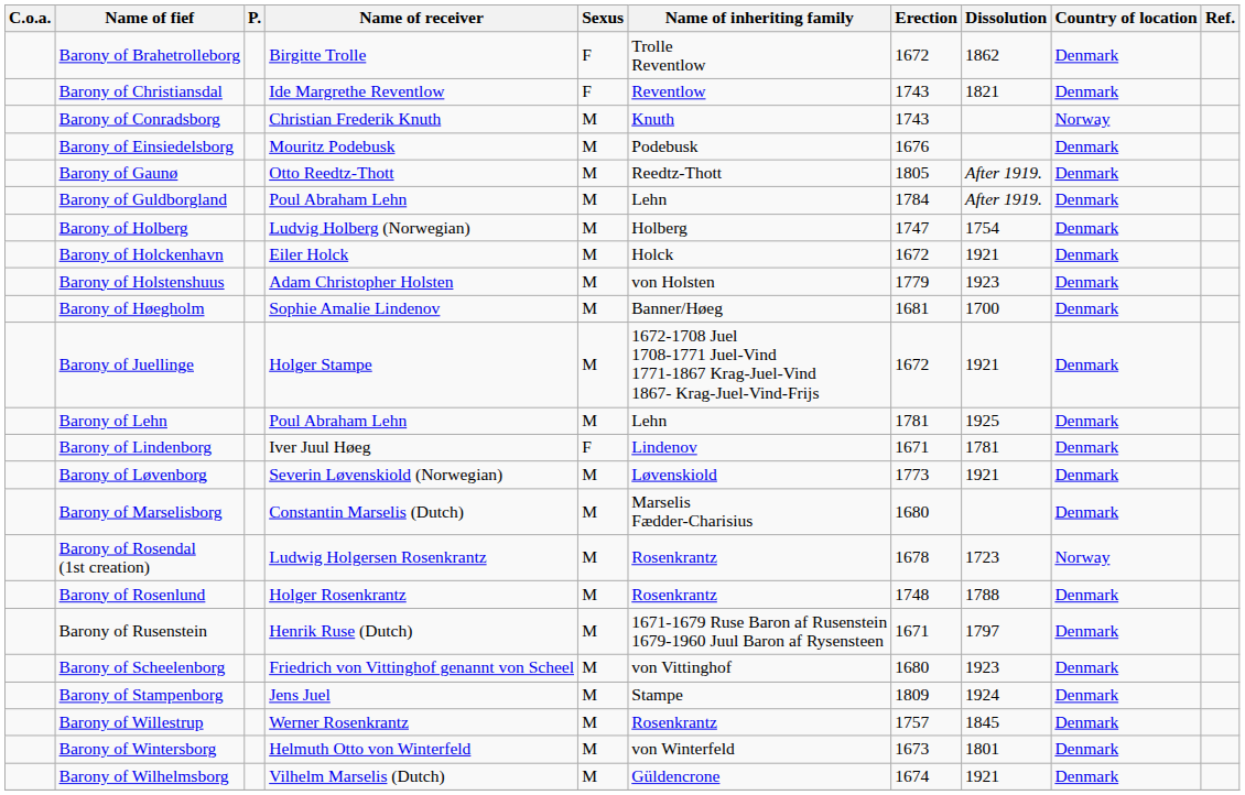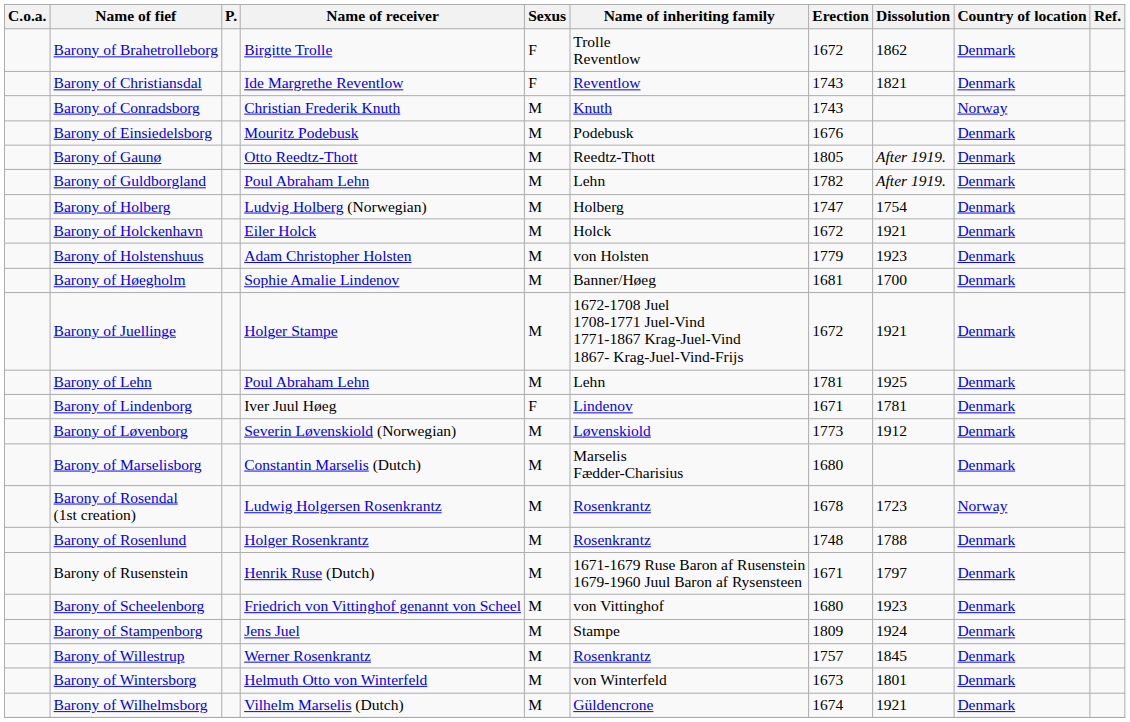 <table class="wikitable sortable">
 <tr>
 <th>C.o.a.</th>
 <th>Name of fief</th>
 <th>P.</th>
 <th>Name of receiver</th>
 <th>Sexus</th>
 <th>Name of inheriting family</th>
 <th>Erection</th>
 <th>Dissolution</th>
 <th>Country of location</th>
 <th>Ref.</th>
 </tr>
 <tr>
 <td></td>
 <td><a href='#'>Barony of Brahetrolleborg</a></td>
 <td></td>
 <td><a href='#'>Birgitte Trolle</a></td>
 <td>F</td>
 <td>Trolle<br>Reventlow</td>
 <td>1672</td>
 <td>1862</td>
 <td><a href='#'>Denmark</a></td>
 <td></td>
 </tr>
 <tr>
 <td></td>
 <td><a href='#'>Barony of Christiansdal</a></td>
 <td></td>
 <td><a href='#'>Ide Margrethe Reventlow</a></td>
 <td>F</td>
 <td><a href='#'>Reventlow</a></td>
 <td>1743</td>
 <td>1821</td>
 <td><a href='#'>Denmark</a></td>
 <td></td>
 </tr>
 <tr>
 <td></td>
 <td><a href='#'>Barony of Conradsborg</a></td>
 <td></td>
 <td><a href='#'>Christian Frederik Knuth</a></td>
 <td>M</td>
 <td><a href='#'>Knuth</a></td>
 <td>1743</td>
 <td></td>
 <td><a href='#'>Norway</a></td>
 <td></td>
 </tr>
 <tr>
 <td></td>
 <td><a href='#'>Barony of Einsiedelsborg</a></td>
 <td></td>
 <td><a href='#'>Mouritz Podebusk</a></td>
 <td>M</td>
 <td>Podebusk</td>
 <td>1676</td>
 <td></td>
 <td><a href='#'>Denmark</a></td>
 <td></td>
 </tr>
 <tr>
 <td></td>
 <td><a href='#'>Barony of Gaunø</a></td>
 <td></td>
 <td><a href='#'>Otto Reedtz-Thott</a></td>
 <td>M</td>
 <td>Reedtz-Thott</td>
 <td>1805</td>
 <td><em>After 1919.</em></td>
 <td><a href='#'>Denmark</a></td>
 <td></td>
 </tr>
 <tr>
 <td></td>
 <td><a href='#'>Barony of Guldborgland</a></td>
 <td></td>
 <td><a href='#'>Poul Abraham Lehn</a></td>
 <td>M</td>
 <td>Lehn</td>
-<td>1784</td>
+<td>1782</td>
 <td><em>After 1919.</em></td>
 <td><a href='#'>Denmark</a></td>
 <td></td>
 </tr>
 <tr>
 <td></td>
 <td><a href='#'>Barony of Holberg</a></td>
 <td></td>
 <td><a href='#'>Ludvig Holberg</a> (Norwegian)</td>
 <td>M</td>
 <td>Holberg</td>
 <td>1747</td>
 <td>1754</td>
 <td><a href='#'>Denmark</a></td>
 <td></td>
 </tr>
 <tr>
 <td></td>
 <td><a href='#'>Barony of Holckenhavn</a></td>
 <td></td>
 <td><a href='#'>Eiler Holck</a></td>
 <td>M</td>
 <td>Holck</td>
 <td>1672</td>
 <td>1921</td>
 <td><a href='#'>Denmark</a></td>
 <td></td>
 </tr>
 <tr>
 <td></td>
 <td><a href='#'>Barony of Holstenshuus</a></td>
 <td></td>
 <td><a href='#'>Adam Christopher Holsten</a></td>
 <td>M</td>
 <td>von Holsten</td>
 <td>1779</td>
 <td>1923</td>
 <td><a href='#'>Denmark</a></td>
 <td></td>
 </tr>
 <tr>
 <td></td>
 <td><a href='#'>Barony of Høegholm</a></td>
 <td></td>
 <td><a href='#'>Sophie Amalie Lindenov</a></td>
 <td>M</td>
 <td>Banner/Høeg</td>
 <td>1681</td>
 <td>1700</td>
 <td><a href='#'>Denmark</a></td>
 <td></td>
 </tr>
 <tr>
 <td></td>
 <td><a href='#'>Barony of Juellinge</a></td>
 <td></td>
 <td><a href='#'>Holger Stampe</a></td>
 <td>M</td>
 <td>1672-1708 Juel<br>1708-1771 Juel-Vind<br>1771-1867 Krag-Juel-Vind<br>1867- Krag-Juel-Vind-Frijs</td>
 <td>1672</td>
 <td>1921</td>
 <td><a href='#'>Denmark</a></td>
 <td></td>
 </tr>
 <tr>
 <td></td>
 <td><a href='#'>Barony of Lehn</a></td>
 <td></td>
 <td><a href='#'>Poul Abraham Lehn</a></td>
 <td>M</td>
 <td>Lehn</td>
 <td>1781</td>
 <td>1925</td>
 <td><a href='#'>Denmark</a></td>
 <td></td>
 </tr>
 <tr>
 <td></td>
 <td><a href='#'>Barony of Lindenborg</a></td>
 <td></td>
 <td>Iver Juul Høeg</td>
 <td>F</td>
 <td><a href='#'>Lindenov</a></td>
 <td>1671</td>
 <td>1781</td>
 <td><a href='#'>Denmark</a></td>
 <td></td>
 </tr>
 <tr>
 <td></td>
 <td><a href='#'>Barony of Løvenborg</a></td>
 <td></td>
 <td><a href='#'>Severin Løvenskiold</a> (Norwegian)</td>
 <td>M</td>
 <td><a href='#'>Løvenskiold</a></td>
 <td>1773</td>
-<td>1921</td>
+<td>1912</td>
 <td><a href='#'>Denmark</a></td>
 <td></td>
 </tr>
 <tr>
 <td></td>
 <td><a href='#'>Barony of Marselisborg</a></td>
 <td></td>
 <td><a href='#'>Constantin Marselis</a> (Dutch)</td>
 <td>M</td>
 <td>Marselis<br>Fædder-Charisius</td>
 <td>1680</td>
 <td></td>
 <td><a href='#'>Denmark</a></td>
 <td></td>
 </tr>
 <tr>
 <td></td>
 <td><a href='#'>Barony of Rosendal</a><br>(1st creation)</td>
 <td></td>
 <td><a href='#'>Ludwig Holgersen Rosenkrantz</a></td>
 <td>M</td>
 <td><a href='#'>Rosenkrantz</a></td>
 <td>1678</td>
 <td>1723</td>
 <td><a href='#'>Norway</a></td>
 <td></td>
 </tr>
 <tr>
 <td></td>
 <td><a href='#'>Barony of Rosenlund</a></td>
 <td></td>
 <td><a href='#'>Holger Rosenkrantz</a></td>
 <td>M</td>
 <td><a href='#'>Rosenkrantz</a></td>
 <td>1748</td>
 <td>1788</td>
 <td><a href='#'>Denmark</a></td>
 <td></td>
 </tr>
 <tr>
 <td></td>
 <td>Barony of Rusenstein</td>
 <td></td>
 <td><a href='#'>Henrik Ruse</a> (Dutch)</td>
 <td>M</td>
 <td>1671-1679 Ruse Baron af Rusenstein<br>1679-1960 Juul Baron af Rysensteen</td>
 <td>1671</td>
 <td>1797</td>
 <td><a href='#'>Denmark</a></td>
 <td></td>
 </tr>
 <tr>
 <td></td>
 <td><a href='#'>Barony of Scheelenborg</a></td>
 <td></td>
 <td><a href='#'>Friedrich von Vittinghof genannt von Scheel</a></td>
 <td>M</td>
 <td>von Vittinghof</td>
 <td>1680</td>
 <td>1923</td>
 <td><a href='#'>Denmark</a></td>
 <td></td>
 </tr>
 <tr>
 <td></td>
 <td><a href='#'>Barony of Stampenborg</a></td>
 <td></td>
 <td><a href='#'>Jens Juel</a></td>
 <td>M</td>
 <td>Stampe</td>
 <td>1809</td>
 <td>1924</td>
 <td><a href='#'>Denmark</a></td>
 <td></td>
 </tr>
 <tr>
 <td></td>
 <td><a href='#'>Barony of Willestrup</a></td>
 <td></td>
 <td><a href='#'>Werner Rosenkrantz</a></td>
 <td>M</td>
 <td><a href='#'>Rosenkrantz</a></td>
 <td>1757</td>
 <td>1845</td>
 <td><a href='#'>Denmark</a></td>
 <td></td>
 </tr>
 <tr>
 <td></td>
 <td><a href='#'>Barony of Wintersborg</a></td>
 <td></td>
 <td><a href='#'>Helmuth Otto von Winterfeld</a></td>
 <td>M</td>
 <td>von Winterfeld</td>
 <td>1673</td>
 <td>1801</td>
 <td><a href='#'>Denmark</a></td>
 <td></td>
 </tr>
 <tr>
 <td></td>
 <td><a href='#'>Barony of Wilhelmsborg</a></td>
 <td></td>
 <td><a href='#'>Vilhelm Marselis</a> (Dutch)</td>
 <td>M</td>
 <td><a href='#'>Güldencrone</a></td>
 <td>1674</td>
 <td>1921</td>
 <td><a href='#'>Denmark</a></td>
 <td></td>
 </tr>
 <tr>
 </tr>
 </table>
